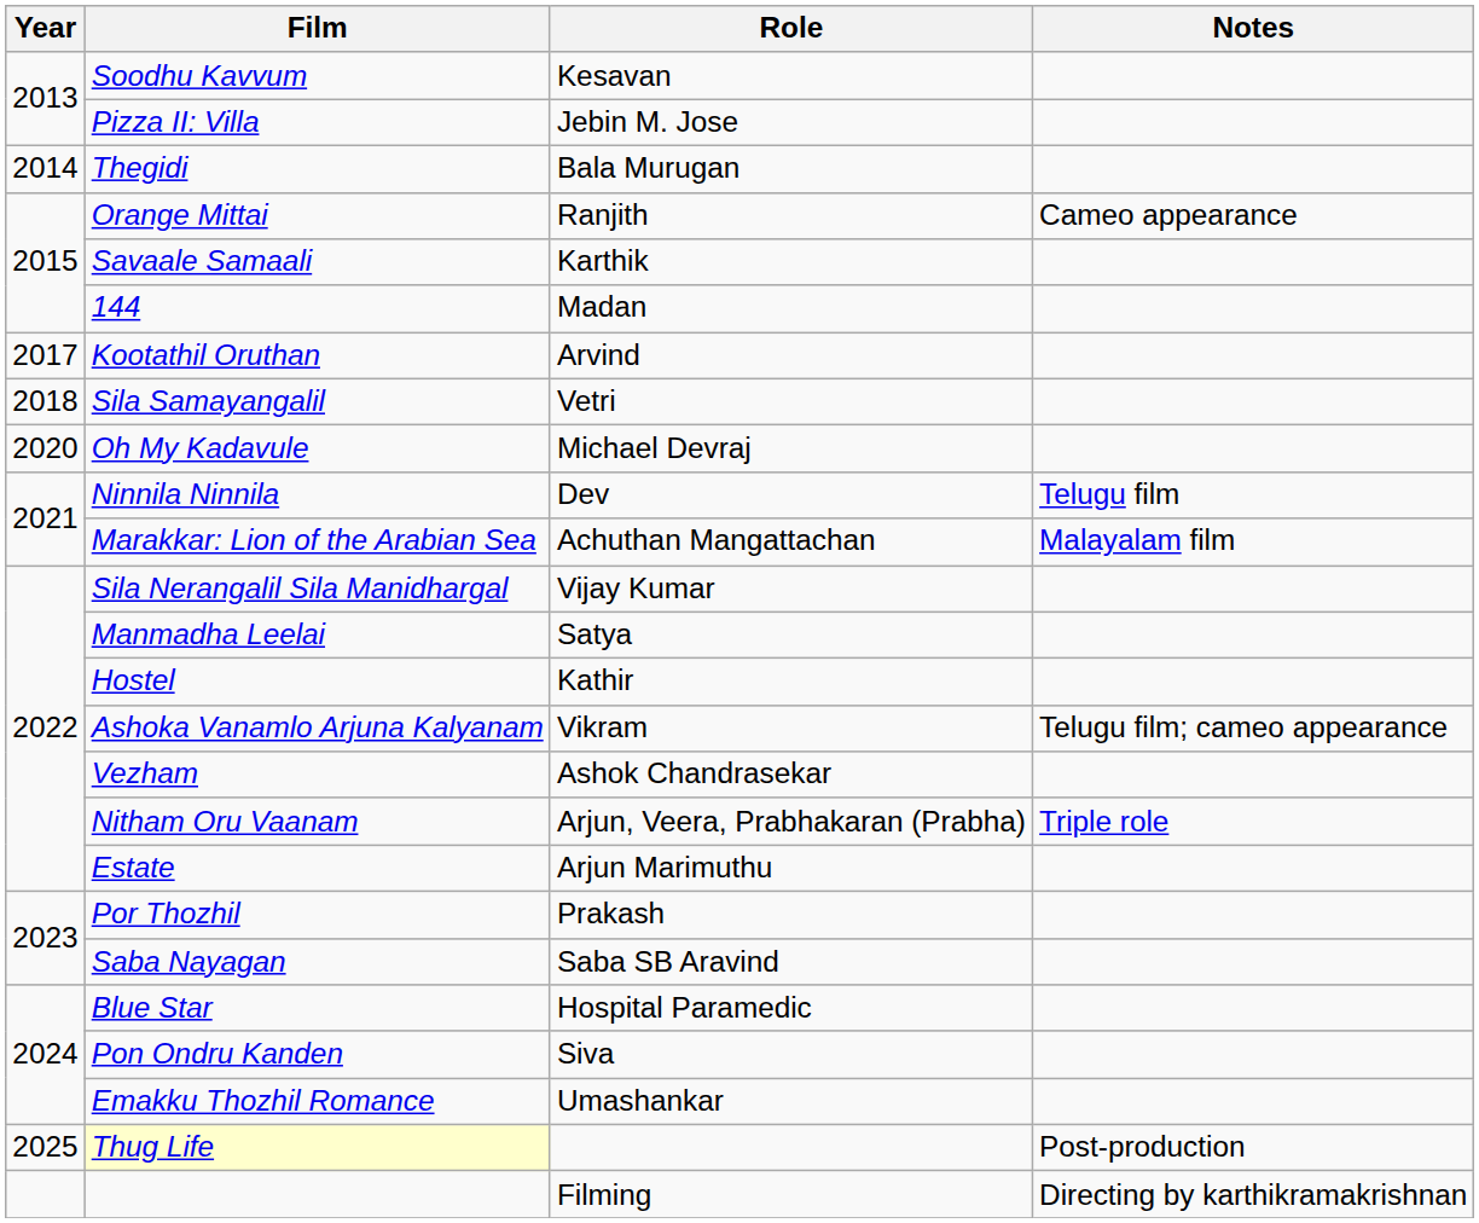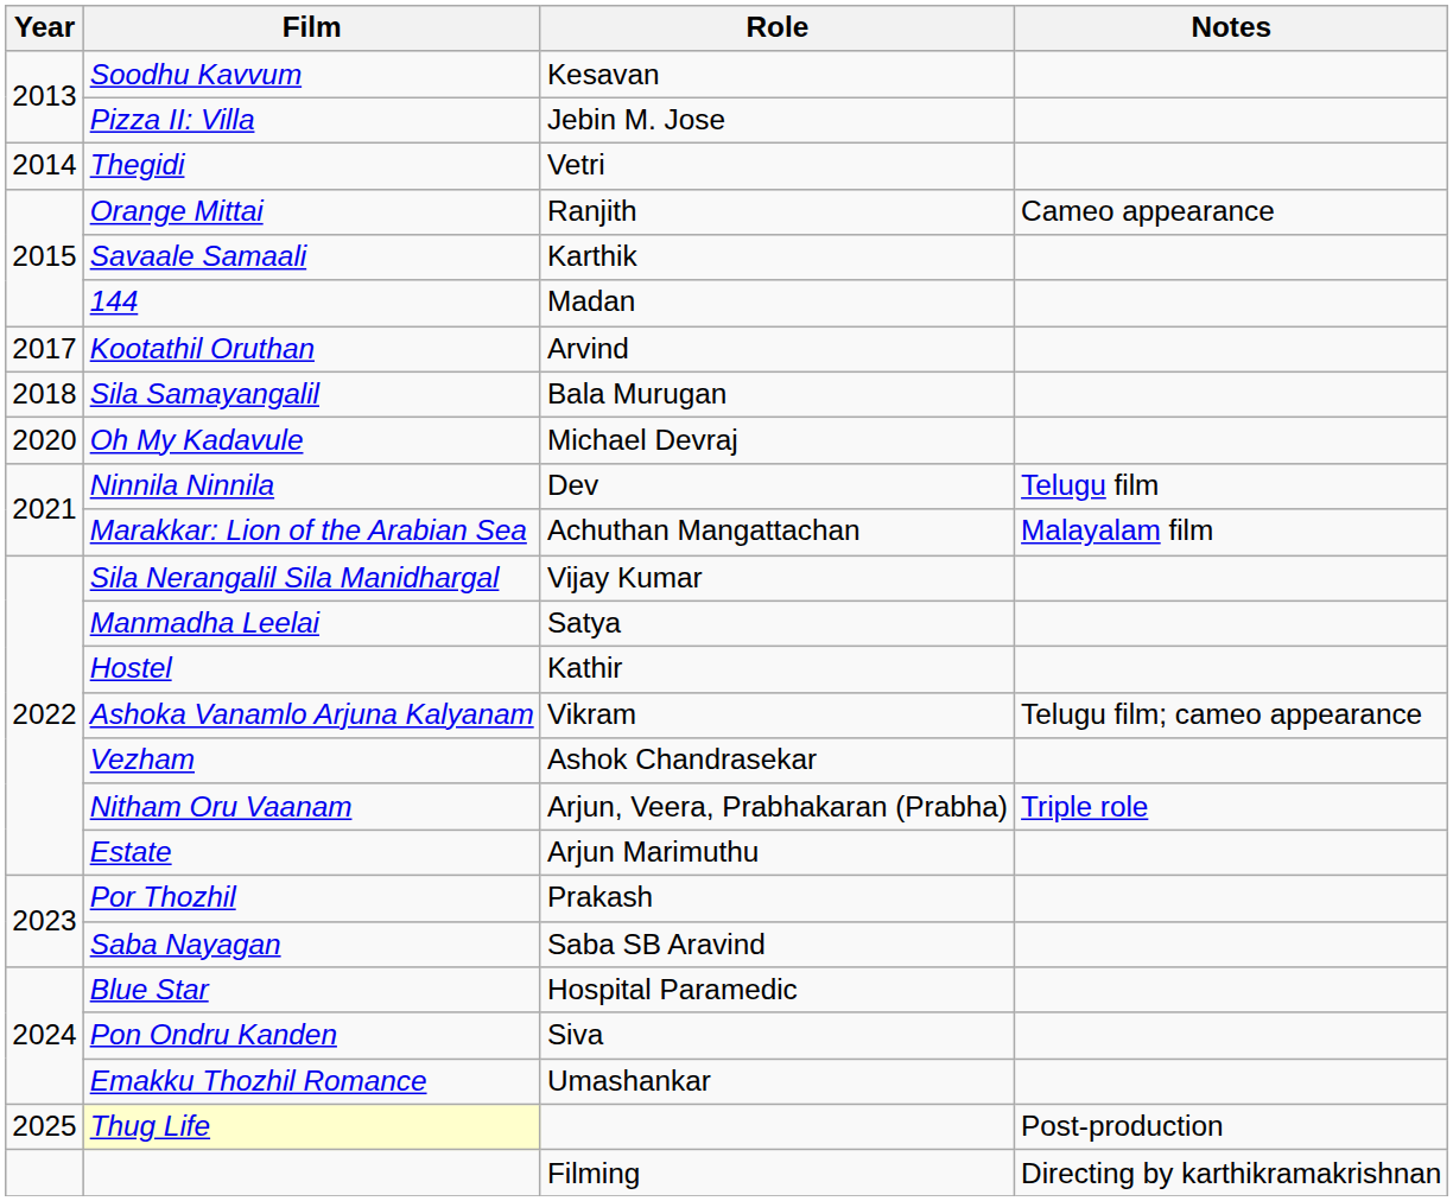 <table class="wikitable sortable">
 <tr>
 <th>Year</th>
 <th>Film</th>
 <th>Role</th>
 <th class=unsortable>Notes</th>
 </tr>
 <tr>
 <td rowspan="2">2013</td>
 <td><em><a href='#'>Soodhu Kavvum</a></em></td>
 <td>Kesavan</td>
 <td></td>
 </tr>
 <tr>
 <td><em><a href='#'>Pizza II: Villa</a></em></td>
 <td>Jebin M. Jose</td>
 <td></td>
 </tr>
 <tr>
 <td>2014</td>
 <td><em><a href='#'>Thegidi</a></em></td>
-<td>Bala Murugan</td>
+<td>Vetri</td>
 <td></td>
 </tr>
 <tr>
 <td rowspan="3">2015</td>
 <td><em><a href='#'>Orange Mittai</a></em></td>
 <td>Ranjith</td>
 <td>Cameo appearance</td>
 </tr>
 <tr>
 <td><em><a href='#'>Savaale Samaali</a></em></td>
 <td>Karthik</td>
 <td></td>
 </tr>
 <tr>
 <td><em><a href='#'>144</a></em></td>
 <td>Madan</td>
 <td></td>
 </tr>
 <tr>
 <td rowspan="1">2017</td>
 <td><em><a href='#'>Kootathil Oruthan</a></em></td>
 <td>Arvind</td>
 <td></td>
 </tr>
 <tr>
 <td rowspan="1">2018</td>
 <td><em><a href='#'>Sila Samayangalil</a></em></td>
-<td>Vetri</td>
+<td>Bala Murugan</td>
 <td></td>
 </tr>
 <tr>
 <td rowspan="1">2020</td>
 <td><em><a href='#'>Oh My Kadavule</a></em></td>
 <td>Michael Devraj</td>
 <td></td>
 </tr>
 <tr>
 <td rowspan="2">2021</td>
 <td><em><a href='#'>Ninnila Ninnila</a></em></td>
 <td>Dev</td>
 <td><a href='#'>Telugu</a> film</td>
 </tr>
 <tr>
 <td><em><a href='#'>Marakkar: Lion of the Arabian Sea</a></em></td>
 <td>Achuthan Mangattachan</td>
 <td><a href='#'>Malayalam</a> film</td>
 </tr>
 <tr>
 <td rowspan="7">2022</td>
 <td><em><a href='#'>Sila Nerangalil Sila Manidhargal</a></em></td>
 <td>Vijay Kumar</td>
 <td></td>
 </tr>
 <tr>
 <td><em><a href='#'>Manmadha Leelai</a></em></td>
 <td>Satya</td>
 <td></td>
 </tr>
 <tr>
 <td><em><a href='#'>Hostel</a></em></td>
 <td>Kathir</td>
 <td></td>
 </tr>
 <tr>
 <td><em><a href='#'>Ashoka Vanamlo Arjuna Kalyanam</a></em></td>
 <td>Vikram</td>
 <td>Telugu film; cameo appearance</td>
 </tr>
 <tr>
 <td><em><a href='#'>Vezham</a></em></td>
 <td>Ashok Chandrasekar</td>
 <td></td>
 </tr>
 <tr>
 <td><em><a href='#'>Nitham Oru Vaanam</a></em></td>
 <td>Arjun, Veera, Prabhakaran (Prabha)</td>
 <td><a href='#'>Triple role</a></td>
 </tr>
 <tr>
 <td><em><a href='#'>Estate</a></em></td>
 <td>Arjun Marimuthu</td>
 <td></td>
 </tr>
 <tr>
 <td rowspan="2">2023</td>
 <td><em><a href='#'>Por Thozhil</a></em></td>
 <td>Prakash</td>
 <td></td>
 </tr>
 <tr>
 <td><em><a href='#'>Saba Nayagan</a></em></td>
 <td>Saba SB Aravind</td>
 <td></td>
 </tr>
 <tr>
 <td rowspan="3">2024</td>
 <td><em><a href='#'>Blue Star</a></em></td>
 <td>Hospital Paramedic</td>
 <td></td>
 </tr>
 <tr>
 <td><em><a href='#'>Pon Ondru Kanden</a></em></td>
 <td>Siva</td>
 <td></td>
 </tr>
 <tr>
 <td><em><a href='#'>Emakku Thozhil Romance</a></em></td>
 <td>Umashankar</td>
 <td></td>
 </tr>
 <tr>
 <td>2025</td>
 <td style="background:#FFFFCC;"><em><a href='#'>Thug Life</a></em></td>
 <td></td>
 <td>Post-production</td>
 </tr>
 <tr>
 <td></td>
 <td></td>
 <td>Filming</td>
 <td>Directing by karthikramakrishnan</td>
 </tr>
 </table>
